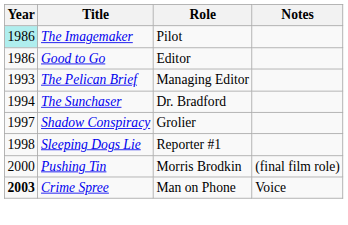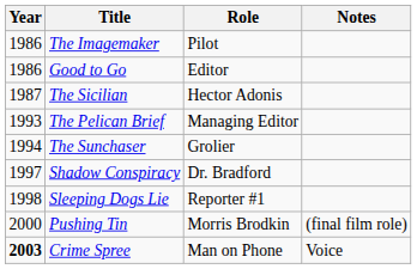 <table class="wikitable">
 <tr>
 <th>Year</th>
 <th>Title</th>
 <th>Role</th>
 <th>Notes</th>
 </tr>
 <tr>
-<td style="background: paleturquoise;">1986</td>
+<td>1986</td>
 <td><em><a href='#'>The Imagemaker</a></em></td>
 <td>Pilot</td>
 <td></td>
 </tr>
 <tr>
 <td>1986</td>
 <td><em><a href='#'>Good to Go</a></em></td>
 <td>Editor</td>
 <td></td>
 </tr>
 <tr>
+<td>1987</td>
+<td><em><a href='#'>The Sicilian</a></em></td>
+<td>Hector Adonis</td>
+<td></td>
+</tr>
+<tr>
 <td>1993</td>
 <td><em><a href='#'>The Pelican Brief</a></em></td>
 <td>Managing Editor</td>
 <td></td>
 </tr>
 <tr>
 <td>1994</td>
 <td><em><a href='#'>The Sunchaser</a></em></td>
-<td>Dr. Bradford</td>
+<td>Grolier</td>
 <td></td>
 </tr>
 <tr>
 <td>1997</td>
 <td><em><a href='#'>Shadow Conspiracy</a></em></td>
-<td>Grolier</td>
+<td>Dr. Bradford</td>
 <td></td>
 </tr>
 <tr>
 <td>1998</td>
 <td><em><a href='#'>Sleeping Dogs Lie</a></em></td>
 <td>Reporter #1</td>
 <td></td>
 </tr>
 <tr>
 <td>2000</td>
 <td><em><a href='#'>Pushing Tin</a></em></td>
 <td>Morris Brodkin</td>
 <td>(final film role)</td>
 </tr>
 <tr>
 <td><strong>2003</strong></td>
 <td><em><a href='#'>Crime Spree</a></em></td>
 <td>Man on Phone</td>
 <td>Voice</td>
 </tr>
 </table>
